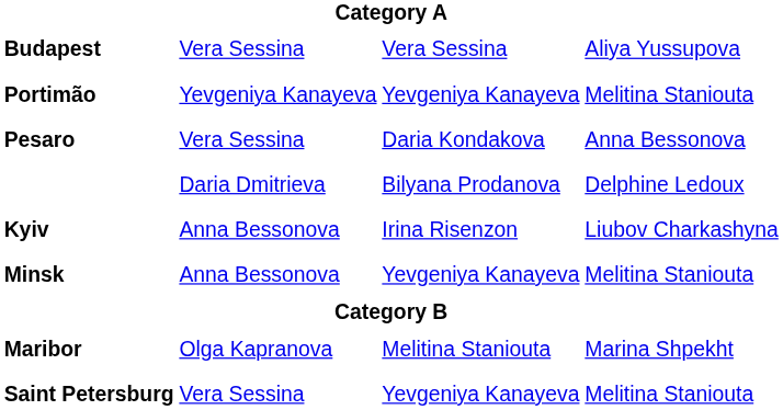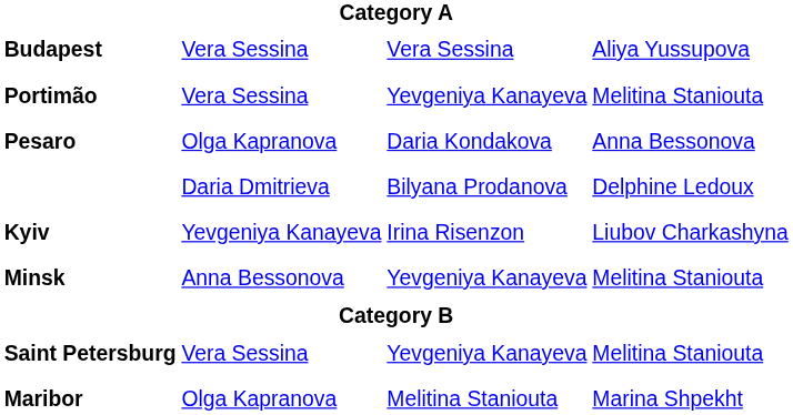 <table>
 <tr>
 <td colspan="4" style="text-align:center;"><strong>Category A</strong></td>
 </tr>
 <tr>
 <th scope=row style="text-align:left">Budapest </th>
 <td style="height:30px;"> <a href='#'>Vera Sessina</a></td>
 <td style="height:30px;"> <a href='#'>Vera Sessina</a></td>
 <td style="height:30px;"> <a href='#'>Aliya Yussupova</a></td>
 </tr>
 <tr>
 <th scope=row style="text-align:left">Portimão </th>
-<td style="height:30px;"> <a href='#'>Yevgeniya Kanayeva</a></td>
+<td style="height:30px;"> <a href='#'>Vera Sessina</a></td>
 <td style="height:30px;"> <a href='#'>Yevgeniya Kanayeva</a></td>
 <td style="height:30px;"> <a href='#'>Melitina Staniouta</a></td>
 </tr>
 <tr>
 <th scope=row style="text-align:left">Pesaro </th>
-<td style="height:30px;"> <a href='#'>Vera Sessina</a></td>
+<td style="height:30px;"> <a href='#'>Olga Kapranova</a></td>
 <td style="height:30px;"> <a href='#'>Daria Kondakova</a></td>
 <td style="height:30px;"> <a href='#'>Anna Bessonova</a></td>
 </tr>
 <tr>
 <th scope=row style="text-align:left"></th>
 <td style="height:30px;"> <a href='#'>Daria Dmitrieva</a></td>
 <td style="height:30px;"> <a href='#'>Bilyana Prodanova</a></td>
 <td style="height:30px;"> <a href='#'>Delphine Ledoux</a></td>
 </tr>
 <tr>
 <th scope=row style="text-align:left">Kyiv </th>
-<td style="height:30px;"> <a href='#'>Anna Bessonova</a></td>
+<td style="height:30px;"> <a href='#'>Yevgeniya Kanayeva</a></td>
 <td style="height:30px;"> <a href='#'>Irina Risenzon</a></td>
 <td style="height:30px;"> <a href='#'>Liubov Charkashyna</a></td>
 </tr>
 <tr>
 <th scope=row style="text-align:left">Minsk </th>
 <td style="height:30px;"> <a href='#'>Anna Bessonova</a></td>
 <td style="height:30px;"> <a href='#'>Yevgeniya Kanayeva</a></td>
 <td style="height:30px;"> <a href='#'>Melitina Staniouta</a></td>
 </tr>
 <tr>
 <td colspan="4" style="text-align:center;"><strong>Category B</strong></td>
 </tr>
 <tr>
+<th scope=row style="text-align:left">Saint Petersburg </th>
+<td style="height:30px;"> <a href='#'>Vera Sessina</a></td>
+<td style="height:30px;"> <a href='#'>Yevgeniya Kanayeva</a></td>
+<td style="height:30px;"> <a href='#'>Melitina Staniouta</a></td>
+</tr>
+<tr>
 <th scope=row style="text-align:left">Maribor </th>
 <td style="height:30px;"> <a href='#'>Olga Kapranova</a></td>
 <td style="height:30px;"> <a href='#'>Melitina Staniouta</a></td>
 <td style="height:30px;"> <a href='#'>Marina Shpekht</a></td>
 </tr>
-<tr>
-<th scope=row style="text-align:left">Saint Petersburg </th>
-<td style="height:30px;"> <a href='#'>Vera Sessina</a></td>
-<td style="height:30px;"> <a href='#'>Yevgeniya Kanayeva</a></td>
-<td style="height:30px;"> <a href='#'>Melitina Staniouta</a></td>
-</tr>
 </table>
